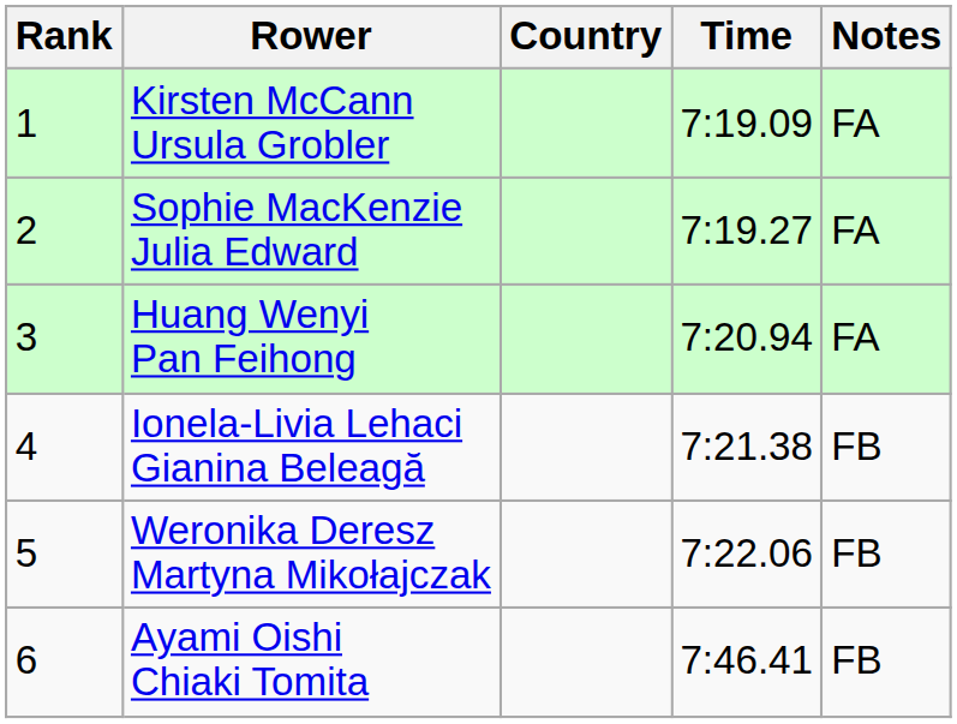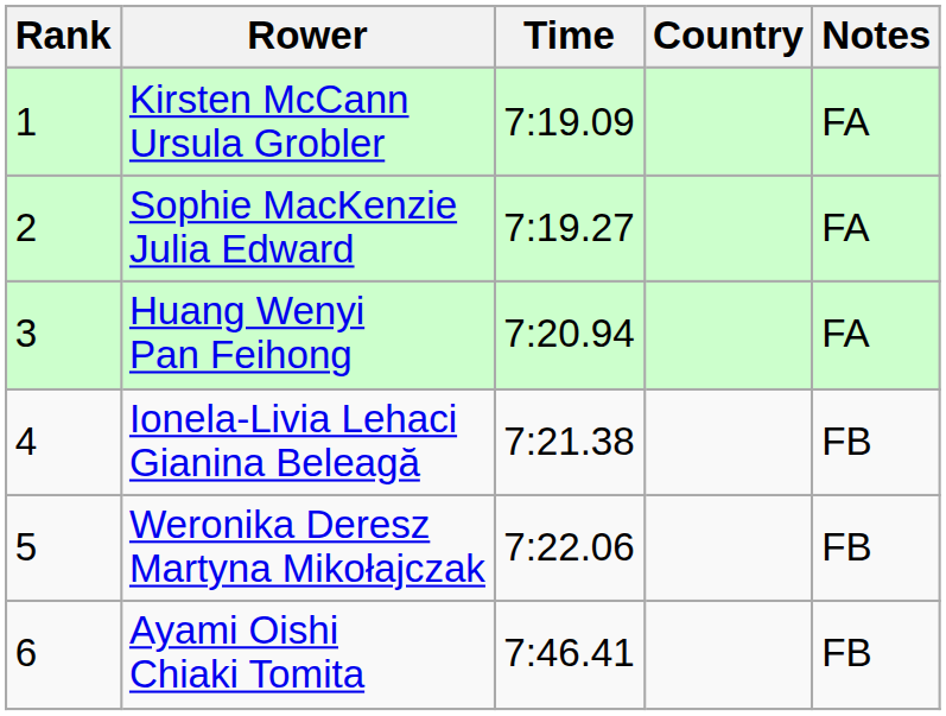 <table class="wikitable">
 <tr>
 <th>Rank</th>
 <th>Rower</th>
+<th>Time</th>
 <th>Country</th>
-<th>Time</th>
 <th>Notes</th>
 </tr>
 <tr bgcolor=ccffcc>
 <td>1</td>
 <td><a href='#'>Kirsten McCann</a><br><a href='#'>Ursula Grobler</a></td>
+<td>7:19.09</td>
 <td></td>
-<td>7:19.09</td>
 <td>FA</td>
 </tr>
 <tr bgcolor=ccffcc>
 <td>2</td>
 <td><a href='#'>Sophie MacKenzie</a><br><a href='#'>Julia Edward</a></td>
+<td>7:19.27</td>
 <td></td>
-<td>7:19.27</td>
 <td>FA</td>
 </tr>
 <tr bgcolor=ccffcc>
 <td>3</td>
 <td><a href='#'>Huang Wenyi</a><br><a href='#'>Pan Feihong</a></td>
+<td>7:20.94</td>
 <td></td>
-<td>7:20.94</td>
 <td>FA</td>
 </tr>
 <tr>
 <td>4</td>
 <td><a href='#'>Ionela-Livia Lehaci</a><br><a href='#'>Gianina Beleagă</a></td>
+<td>7:21.38</td>
 <td></td>
-<td>7:21.38</td>
 <td>FB</td>
 </tr>
 <tr>
 <td>5</td>
 <td><a href='#'>Weronika Deresz</a><br><a href='#'>Martyna Mikołajczak</a></td>
+<td>7:22.06</td>
 <td></td>
-<td>7:22.06</td>
 <td>FB</td>
 </tr>
 <tr>
 <td>6</td>
 <td><a href='#'>Ayami Oishi</a><br><a href='#'>Chiaki Tomita</a></td>
+<td>7:46.41</td>
 <td></td>
-<td>7:46.41</td>
 <td>FB</td>
 </tr>
 </table>
